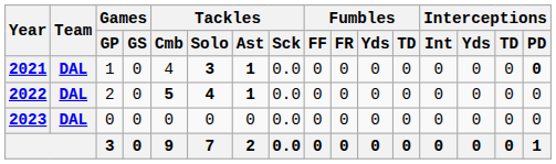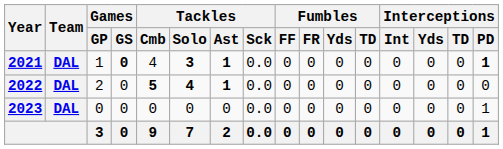 <table class= "wikitable" style="text-align:center;">
 <tr>
 <th rowspan="2">Year</th>
 <th rowspan="2">Team</th>
 <th colspan="2">Games</th>
 <th colspan="4">Tackles</th>
 <th colspan="4">Fumbles</th>
 <th colspan="4">Interceptions</th>
 </tr>
 <tr>
 <th>GP</th>
 <th>GS</th>
 <th>Cmb</th>
 <th>Solo</th>
 <th>Ast</th>
 <th>Sck</th>
 <th>FF</th>
 <th>FR</th>
 <th>Yds</th>
 <th>TD</th>
 <th>Int</th>
 <th>Yds</th>
 <th>TD</th>
 <th>PD</th>
 </tr>
 <tr>
 <th><a href='#'>2021</a></th>
 <th><a href='#'>DAL</a></th>
 <td>1</td>
-<td>0</td>
+<td><strong>0</strong></td>
 <td>4</td>
 <td><strong>3</strong></td>
 <td><strong>1</strong></td>
 <td>0.0</td>
 <td>0</td>
 <td>0</td>
 <td>0</td>
 <td>0</td>
 <td>0</td>
 <td>0</td>
 <td>0</td>
-<td><strong>0</strong></td>
+<td><strong>1</strong></td>
 </tr>
 <tr>
 <th><a href='#'>2022</a></th>
 <th><a href='#'>DAL</a></th>
 <td>2</td>
 <td>0</td>
 <td><strong>5</strong></td>
 <td><strong>4</strong></td>
 <td><strong>1</strong></td>
 <td>0.0</td>
 <td>0</td>
 <td>0</td>
 <td>0</td>
 <td>0</td>
 <td>0</td>
 <td>0</td>
 <td>0</td>
 <td>0</td>
 </tr>
 <tr>
 <th><a href='#'>2023</a></th>
 <th><a href='#'>DAL</a></th>
 <td>0</td>
 <td>0</td>
 <td>0</td>
 <td>0</td>
 <td>0</td>
 <td>0.0</td>
 <td>0</td>
 <td>0</td>
 <td>0</td>
 <td>0</td>
 <td>0</td>
 <td>0</td>
 <td>0</td>
-<td>0</td>
+<td>1</td>
 </tr>
 <tr>
 <th colspan="2"></th>
 <th>3</th>
 <th>0</th>
 <th>9</th>
 <th>7</th>
 <th>2</th>
 <th>0.0</th>
 <th>0</th>
 <th>0</th>
 <th>0</th>
 <th>0</th>
 <th>0</th>
 <th>0</th>
 <th>0</th>
 <th>1</th>
 </tr>
 </table>
